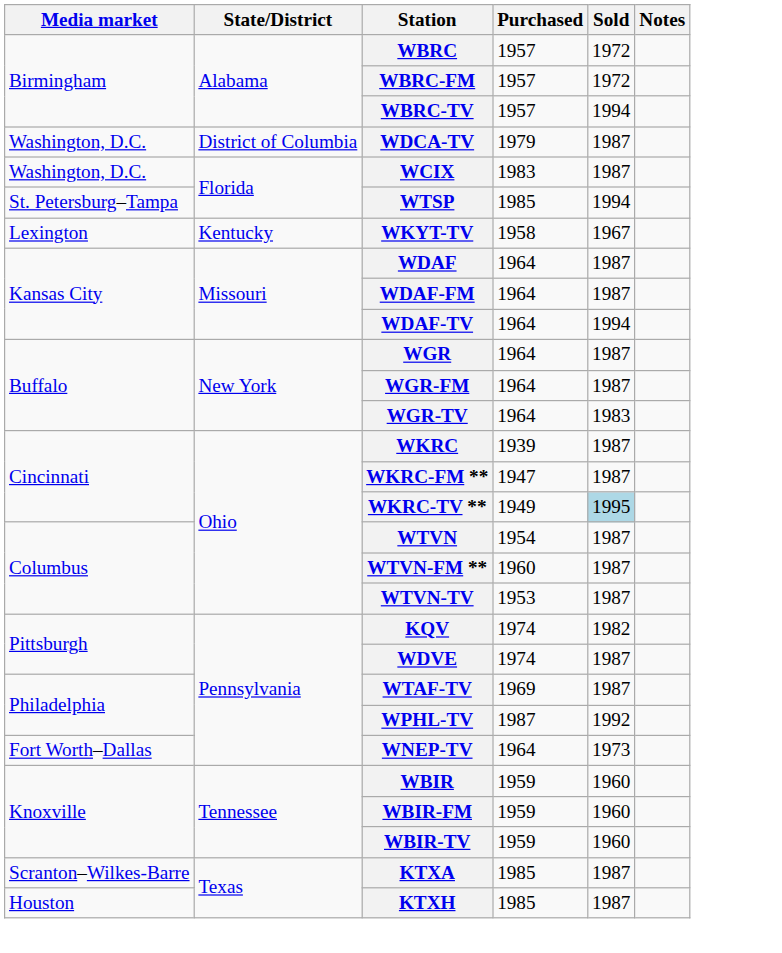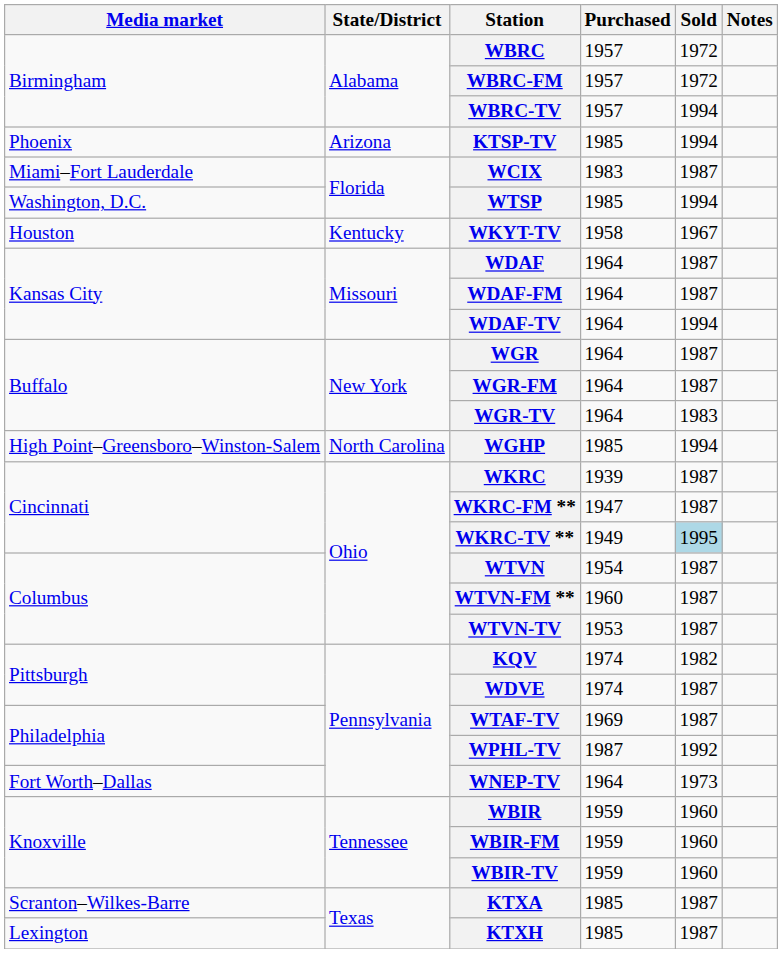 <table class="wikitable sortable">
 <tr>
 <th scope="col"><a href='#'>Media market</a></th>
 <th scope="col">State/District</th>
 <th scope="col">Station</th>
 <th scope="col">Purchased</th>
 <th scope="col">Sold</th>
 <th scope = "col" class="unsortable">Notes</th>
 </tr>
 <tr>
 <td rowspan="3"><a href='#'>Birmingham</a></td>
 <td rowspan="3"><a href='#'>Alabama</a></td>
 <th scope="row"><a href='#'>WBRC</a></th>
 <td>1957</td>
 <td>1972</td>
 <td></td>
 </tr>
 <tr>
 <th scope="row"><a href='#'>WBRC-FM</a></th>
 <td>1957</td>
 <td>1972</td>
 <td></td>
 </tr>
 <tr>
 <th scope="row"><a href='#'>WBRC-TV</a></th>
 <td>1957</td>
 <td>1994</td>
 <td></td>
 </tr>
 <tr>
-<td><a href='#'>Washington, D.C.</a></td>
-<td><a href='#'>District of Columbia</a></td>
-<th scope="row"><a href='#'>WDCA-TV</a></th>
-<td>1979</td>
-<td>1987</td>
+<td><a href='#'>Phoenix</a></td>
+<td><a href='#'>Arizona</a></td>
+<th scope="row"><a href='#'>KTSP-TV</a></th>
+<td>1985</td>
+<td>1994</td>
 <td></td>
 </tr>
 <tr>
-<td><a href='#'>Washington, D.C.</a></td>
+<td><a href='#'>Miami</a>–<a href='#'>Fort Lauderdale</a></td>
 <td rowspan="2"><a href='#'>Florida</a></td>
 <th scope="row"><a href='#'>WCIX</a></th>
 <td>1983</td>
 <td>1987</td>
 <td></td>
 </tr>
 <tr>
-<td><a href='#'>St. Petersburg</a>–<a href='#'>Tampa</a></td>
+<td><a href='#'>Washington, D.C.</a></td>
 <th scope="row"><a href='#'>WTSP</a></th>
 <td>1985</td>
 <td>1994</td>
 <td></td>
 </tr>
 <tr>
-<td><a href='#'>Lexington</a></td>
+<td><a href='#'>Houston</a></td>
 <td><a href='#'>Kentucky</a></td>
 <th scope="row"><a href='#'>WKYT-TV</a></th>
 <td>1958</td>
 <td>1967</td>
 <td></td>
 </tr>
 <tr>
 <td rowspan="3"><a href='#'>Kansas City</a></td>
 <td rowspan="3"><a href='#'>Missouri</a></td>
 <th scope="row"><a href='#'>WDAF</a></th>
 <td>1964</td>
 <td>1987</td>
 <td></td>
 </tr>
 <tr>
 <th scope="row"><a href='#'>WDAF-FM</a></th>
 <td>1964</td>
 <td>1987</td>
 <td></td>
 </tr>
 <tr>
 <th scope="row"><a href='#'>WDAF-TV</a></th>
 <td>1964</td>
 <td>1994</td>
 <td></td>
 </tr>
 <tr>
 <td rowspan="3"><a href='#'>Buffalo</a></td>
 <td rowspan="3"><a href='#'>New York</a></td>
 <th scope="row"><a href='#'>WGR</a></th>
 <td>1964</td>
 <td>1987</td>
 <td></td>
 </tr>
 <tr>
 <th scope="row"><a href='#'>WGR-FM</a></th>
 <td>1964</td>
 <td>1987</td>
 <td></td>
 </tr>
 <tr>
 <th scope="row"><a href='#'>WGR-TV</a></th>
 <td>1964</td>
 <td>1983</td>
+<td></td>
+</tr>
+<tr>
+<td><a href='#'>High Point</a>–<a href='#'>Greensboro</a>–<a href='#'>Winston-Salem</a></td>
+<td><a href='#'>North Carolina</a></td>
+<th scope="row"><a href='#'>WGHP</a></th>
+<td>1985</td>
+<td>1994</td>
 <td></td>
 </tr>
 <tr>
 <td rowspan="3"><a href='#'>Cincinnati</a></td>
 <td rowspan="6"><a href='#'>Ohio</a></td>
 <th scope="row"><a href='#'>WKRC</a></th>
 <td>1939</td>
 <td>1987</td>
 <td></td>
 </tr>
 <tr>
 <th scope="row"><a href='#'>WKRC-FM</a> **</th>
 <td>1947</td>
 <td>1987</td>
 <td></td>
 </tr>
 <tr>
 <th scope="row"><a href='#'>WKRC-TV</a> **</th>
 <td>1949</td>
 <td style="background: lightblue;">1995</td>
 <td></td>
 </tr>
 <tr>
 <td rowspan="3"><a href='#'>Columbus</a></td>
 <th scope="row"><a href='#'>WTVN</a></th>
 <td>1954</td>
 <td>1987</td>
 <td></td>
 </tr>
 <tr>
 <th scope="row"><a href='#'>WTVN-FM</a> **</th>
 <td>1960</td>
 <td>1987</td>
 <td></td>
 </tr>
 <tr>
 <th scope="row"><a href='#'>WTVN-TV</a></th>
 <td>1953</td>
 <td>1987</td>
 <td></td>
 </tr>
 <tr>
 <td rowspan="2"><a href='#'>Pittsburgh</a></td>
 <td rowspan="5"><a href='#'>Pennsylvania</a></td>
 <th scope="row"><a href='#'>KQV</a></th>
 <td>1974</td>
 <td>1982</td>
 <td></td>
 </tr>
 <tr>
 <th scope="row"><a href='#'>WDVE</a></th>
 <td>1974</td>
 <td>1987</td>
 <td></td>
 </tr>
 <tr>
 <td rowspan="2"><a href='#'>Philadelphia</a></td>
 <th scope="row"><a href='#'>WTAF-TV</a></th>
 <td>1969</td>
 <td>1987</td>
 <td></td>
 </tr>
 <tr>
 <th scope="row"><a href='#'>WPHL-TV</a></th>
 <td>1987</td>
 <td>1992</td>
 <td></td>
 </tr>
 <tr>
 <td><a href='#'>Fort Worth</a>–<a href='#'>Dallas</a></td>
 <th scope="row"><a href='#'>WNEP-TV</a></th>
 <td>1964</td>
 <td>1973</td>
 <td></td>
 </tr>
 <tr>
 <td rowspan="3"><a href='#'>Knoxville</a></td>
 <td rowspan="3"><a href='#'>Tennessee</a></td>
 <th scope="row"><a href='#'>WBIR</a></th>
 <td>1959</td>
 <td>1960</td>
 <td></td>
 </tr>
 <tr>
 <th scope="row"><a href='#'>WBIR-FM</a></th>
 <td>1959</td>
 <td>1960</td>
 <td></td>
 </tr>
 <tr>
 <th scope="row"><a href='#'>WBIR-TV</a></th>
 <td>1959</td>
 <td>1960</td>
 <td></td>
 </tr>
 <tr>
 <td><a href='#'>Scranton</a>–<a href='#'>Wilkes-Barre</a></td>
 <td rowspan="2"><a href='#'>Texas</a></td>
 <th scope="row"><a href='#'>KTXA</a></th>
 <td>1985</td>
 <td>1987</td>
 <td></td>
 </tr>
 <tr>
-<td><a href='#'>Houston</a></td>
+<td><a href='#'>Lexington</a></td>
 <th scope="row"><a href='#'>KTXH</a></th>
 <td>1985</td>
 <td>1987</td>
 <td></td>
 </tr>
 </table>
